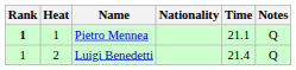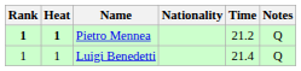 <table class="wikitable sortable" style="text-align:center">
 <tr>
 <th>Rank</th>
 <th>Heat</th>
 <th>Name</th>
 <th>Nationality</th>
 <th>Time</th>
 <th>Notes</th>
 </tr>
 <tr bgcolor=ccffcc>
 <td><strong>1</strong></td>
-<td>1</td>
+<td><strong>1</strong></td>
 <td align=left><a href='#'>Pietro Mennea</a></td>
 <td align=left></td>
-<td>21.1</td>
+<td>21.2</td>
 <td>Q</td>
 </tr>
 <tr bgcolor=ccffcc>
 <td>1</td>
-<td>2</td>
+<td>1</td>
 <td align=left><a href='#'>Luigi Benedetti</a></td>
 <td align=left></td>
 <td>21.4</td>
 <td>Q</td>
 </tr>
 </table>
